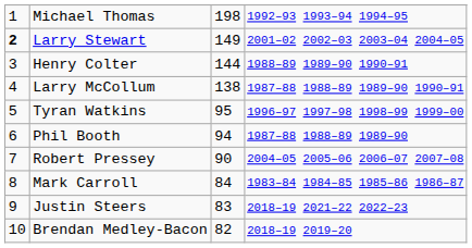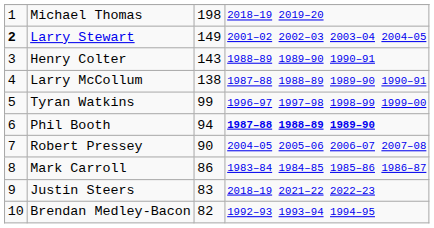 <table class="wikitable">
 <tr>
 </tr>
 <tr>
 <td>1</td>
 <td>Michael Thomas</td>
 <td>198</td>
-<td style="font-size:80%;"><a href='#'>1992–93</a> <a href='#'>1993–94</a> <a href='#'>1994–95</a></td>
+<td style="font-size:80%;"><a href='#'>2018–19</a> <a href='#'>2019–20</a></td>
 </tr>
 <tr>
 <td><strong>2</strong></td>
 <td><a href='#'>Larry Stewart</a></td>
 <td>149</td>
 <td style="font-size:80%;"><a href='#'>2001–02</a> <a href='#'>2002–03</a> <a href='#'>2003–04</a> <a href='#'>2004–05</a></td>
 </tr>
 <tr>
 <td>3</td>
 <td>Henry Colter</td>
-<td>144</td>
+<td>143</td>
 <td style="font-size:80%;"><a href='#'>1988–89</a> <a href='#'>1989–90</a> <a href='#'>1990–91</a></td>
 </tr>
 <tr>
 <td>4</td>
 <td>Larry McCollum</td>
 <td>138</td>
 <td style="font-size:80%;"><a href='#'>1987–88</a> <a href='#'>1988–89</a> <a href='#'>1989–90</a> <a href='#'>1990–91</a></td>
 </tr>
 <tr>
 <td>5</td>
 <td>Tyran Watkins</td>
-<td>95</td>
+<td>99</td>
 <td style="font-size:80%;"><a href='#'>1996–97</a> <a href='#'>1997–98</a> <a href='#'>1998–99</a> <a href='#'>1999–00</a></td>
 </tr>
 <tr>
 <td>6</td>
 <td>Phil Booth</td>
 <td>94</td>
-<td style="font-size:80%;"><a href='#'>1987–88</a> <a href='#'>1988–89</a> <a href='#'>1989–90</a></td>
+<td style="font-size:80%;"><strong><a href='#'>1987–88</a> <a href='#'>1988–89</a> <a href='#'>1989–90</a></strong></td>
 </tr>
 <tr>
 <td>7</td>
 <td>Robert Pressey</td>
 <td>90</td>
 <td style="font-size:80%;"><a href='#'>2004–05</a> <a href='#'>2005–06</a> <a href='#'>2006–07</a> <a href='#'>2007–08</a></td>
 </tr>
 <tr>
 <td>8</td>
 <td>Mark Carroll</td>
-<td>84</td>
+<td>86</td>
 <td style="font-size:80%;"><a href='#'>1983–84</a> <a href='#'>1984–85</a> <a href='#'>1985–86</a> <a href='#'>1986–87</a></td>
 </tr>
 <tr>
 <td>9</td>
 <td>Justin Steers</td>
 <td>83</td>
 <td style="font-size:80%;"><a href='#'>2018–19</a> <a href='#'>2021–22</a> <a href='#'>2022–23</a></td>
 </tr>
 <tr>
 <td>10</td>
 <td>Brendan Medley-Bacon</td>
 <td>82</td>
-<td style="font-size:80%;"><a href='#'>2018–19</a> <a href='#'>2019–20</a></td>
+<td style="font-size:80%;"><a href='#'>1992–93</a> <a href='#'>1993–94</a> <a href='#'>1994–95</a></td>
 </tr>
 </table>
